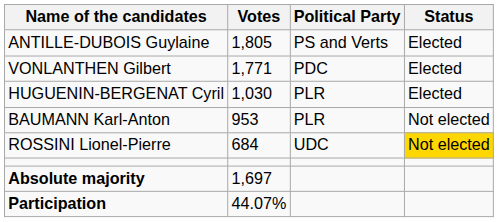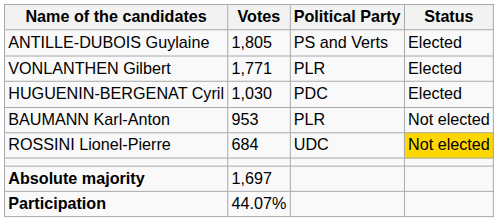 <table class="wikitable">
 <tr>
 <th>Name of the candidates</th>
 <th>Votes</th>
 <th>Political Party</th>
 <th>Status</th>
 </tr>
 <tr>
 <td>ANTILLE-DUBOIS Guylaine</td>
 <td>1,805</td>
 <td>PS and Verts</td>
 <td>Elected</td>
 </tr>
 <tr>
 <td>VONLANTHEN Gilbert</td>
 <td>1,771</td>
-<td>PDC</td>
+<td>PLR</td>
 <td>Elected</td>
 </tr>
 <tr>
 <td>HUGUENIN-BERGENAT Cyril</td>
 <td>1,030</td>
-<td>PLR</td>
+<td>PDC</td>
 <td>Elected</td>
 </tr>
 <tr>
 <td>BAUMANN Karl-Anton</td>
 <td>953</td>
 <td>PLR</td>
 <td>Not elected</td>
 </tr>
 <tr>
 <td>ROSSINI Lionel-Pierre</td>
 <td>684</td>
 <td>UDC</td>
 <td style="background: gold;">Not elected</td>
 </tr>
 <tr>
 <td></td>
 <td></td>
 <td></td>
 <td></td>
 </tr>
 <tr>
 <td><strong>Absolute majority</strong></td>
 <td>1,697</td>
 <td></td>
 <td></td>
 </tr>
 <tr>
 <td><strong>Participation</strong></td>
 <td>44.07%</td>
 <td></td>
 <td></td>
 </tr>
 </table>
